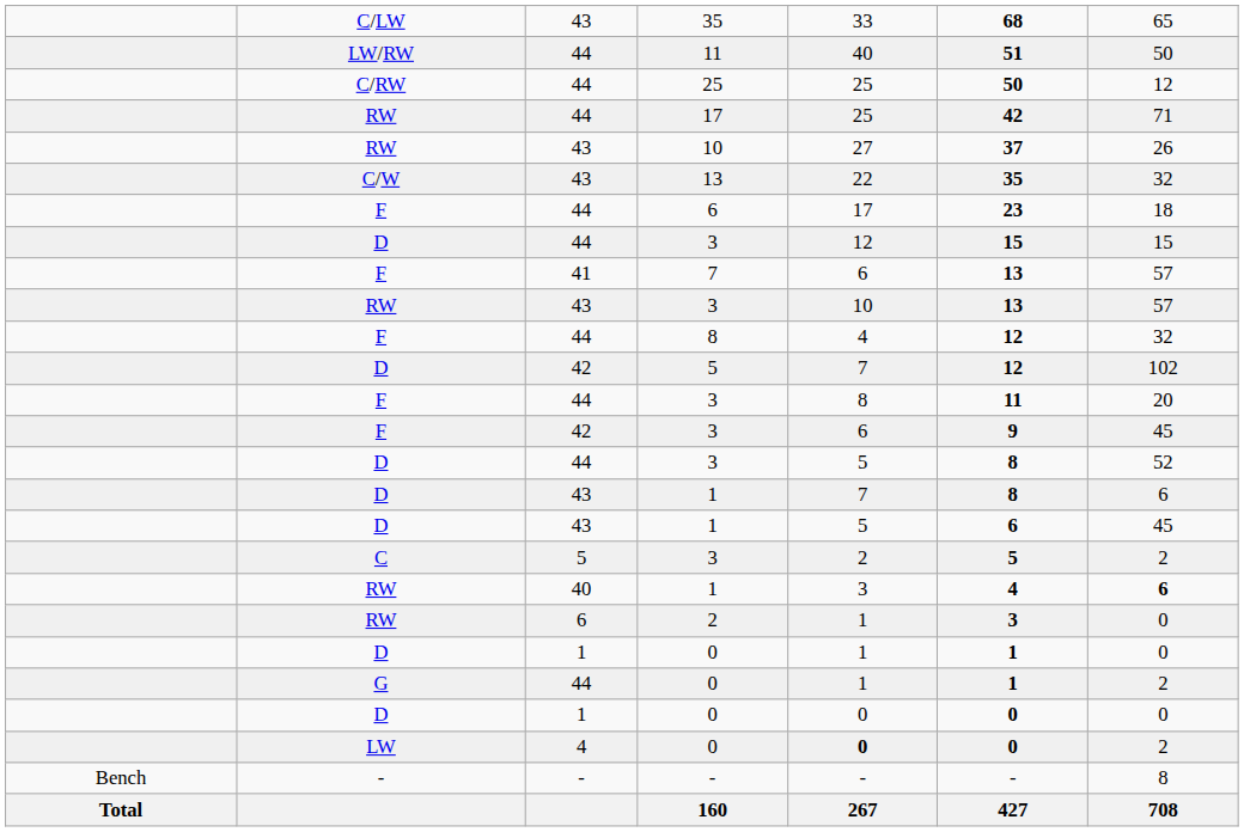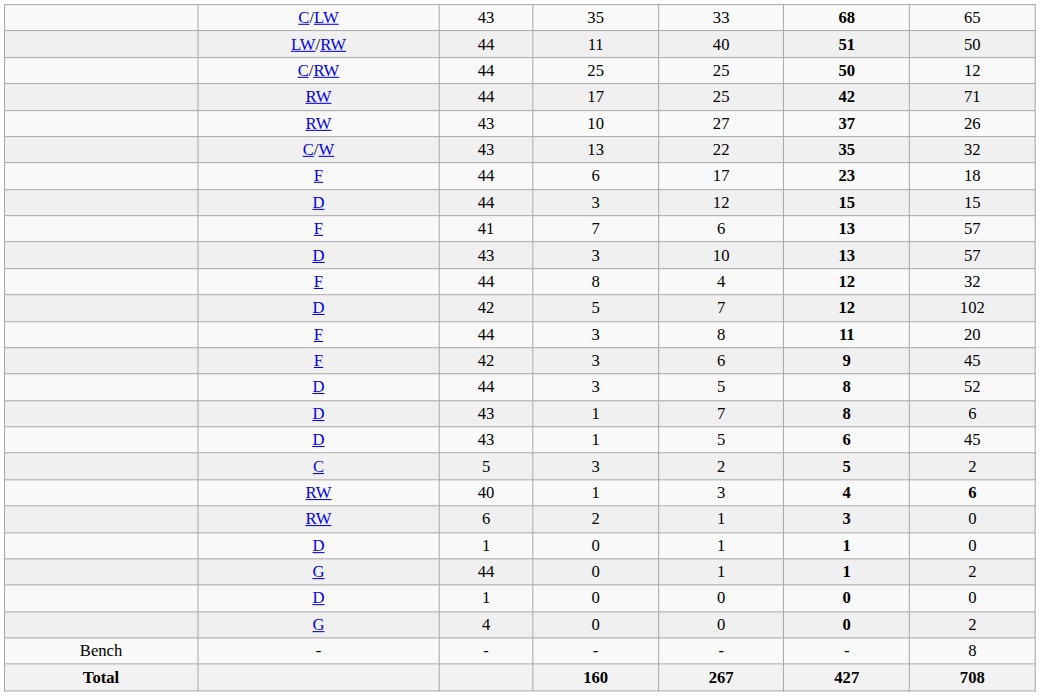 <table class="wikitable sortable" width ="50%">
 <tr align="center">
 </tr>
 <tr align="center" bgcolor="">
 <td></td>
 <td><a href='#'>C</a>/<a href='#'>LW</a></td>
 <td>43</td>
 <td>35</td>
 <td>33</td>
 <td><strong>68</strong></td>
 <td>65</td>
 </tr>
 <tr align="center" bgcolor="f0f0f0">
 <td></td>
 <td><a href='#'>LW</a>/<a href='#'>RW</a></td>
 <td>44</td>
 <td>11</td>
 <td>40</td>
 <td><strong>51</strong></td>
 <td>50</td>
 </tr>
 <tr align="center" bgcolor="">
 <td></td>
 <td><a href='#'>C</a>/<a href='#'>RW</a></td>
 <td>44</td>
 <td>25</td>
 <td>25</td>
 <td><strong>50</strong></td>
 <td>12</td>
 </tr>
 <tr align="center" bgcolor="f0f0f0">
 <td></td>
 <td><a href='#'>RW</a></td>
 <td>44</td>
 <td>17</td>
 <td>25</td>
 <td><strong>42</strong></td>
 <td>71</td>
 </tr>
 <tr align="center" bgcolor="">
 <td></td>
 <td><a href='#'>RW</a></td>
 <td>43</td>
 <td>10</td>
 <td>27</td>
 <td><strong>37</strong></td>
 <td>26</td>
 </tr>
 <tr align="center" bgcolor="f0f0f0">
 <td></td>
 <td><a href='#'>C</a>/<a href='#'>W</a></td>
 <td>43</td>
 <td>13</td>
 <td>22</td>
 <td><strong>35</strong></td>
 <td>32</td>
 </tr>
 <tr align="center" bgcolor="">
 <td></td>
 <td><a href='#'>F</a></td>
 <td>44</td>
 <td>6</td>
 <td>17</td>
 <td><strong>23</strong></td>
 <td>18</td>
 </tr>
 <tr align="center" bgcolor="f0f0f0">
 <td></td>
 <td><a href='#'>D</a></td>
 <td>44</td>
 <td>3</td>
 <td>12</td>
 <td><strong>15</strong></td>
 <td>15</td>
 </tr>
 <tr align="center" bgcolor="">
 <td></td>
 <td><a href='#'>F</a></td>
 <td>41</td>
 <td>7</td>
 <td>6</td>
 <td><strong>13</strong></td>
 <td>57</td>
 </tr>
 <tr align="center" bgcolor="f0f0f0">
 <td></td>
-<td><a href='#'>RW</a></td>
+<td><a href='#'>D</a></td>
 <td>43</td>
 <td>3</td>
 <td>10</td>
 <td><strong>13</strong></td>
 <td>57</td>
 </tr>
 <tr align="center" bgcolor="">
 <td></td>
 <td><a href='#'>F</a></td>
 <td>44</td>
 <td>8</td>
 <td>4</td>
 <td><strong>12</strong></td>
 <td>32</td>
 </tr>
 <tr align="center" bgcolor="f0f0f0">
 <td></td>
 <td><a href='#'>D</a></td>
 <td>42</td>
 <td>5</td>
 <td>7</td>
 <td><strong>12</strong></td>
 <td>102</td>
 </tr>
 <tr align="center" bgcolor="">
 <td></td>
 <td><a href='#'>F</a></td>
 <td>44</td>
 <td>3</td>
 <td>8</td>
 <td><strong>11</strong></td>
 <td>20</td>
 </tr>
 <tr align="center" bgcolor="f0f0f0">
 <td></td>
 <td><a href='#'>F</a></td>
 <td>42</td>
 <td>3</td>
 <td>6</td>
 <td><strong>9</strong></td>
 <td>45</td>
 </tr>
 <tr align="center" bgcolor="">
 <td></td>
 <td><a href='#'>D</a></td>
 <td>44</td>
 <td>3</td>
 <td>5</td>
 <td><strong>8</strong></td>
 <td>52</td>
 </tr>
 <tr align="center" bgcolor="f0f0f0">
 <td></td>
 <td><a href='#'>D</a></td>
 <td>43</td>
 <td>1</td>
 <td>7</td>
 <td><strong>8</strong></td>
 <td>6</td>
 </tr>
 <tr align="center" bgcolor="">
 <td></td>
 <td><a href='#'>D</a></td>
 <td>43</td>
 <td>1</td>
 <td>5</td>
 <td><strong>6</strong></td>
 <td>45</td>
 </tr>
 <tr align="center" bgcolor="f0f0f0">
 <td></td>
 <td><a href='#'>C</a></td>
 <td>5</td>
 <td>3</td>
 <td>2</td>
 <td><strong>5</strong></td>
 <td>2</td>
 </tr>
 <tr align="center" bgcolor="">
 <td></td>
 <td><a href='#'>RW</a></td>
 <td>40</td>
 <td>1</td>
 <td>3</td>
 <td><strong>4</strong></td>
 <td><strong>6</strong></td>
 </tr>
 <tr align="center" bgcolor="f0f0f0">
 <td></td>
 <td><a href='#'>RW</a></td>
 <td>6</td>
 <td>2</td>
 <td>1</td>
 <td><strong>3</strong></td>
 <td>0</td>
 </tr>
 <tr align="center" bgcolor="">
 <td></td>
 <td><a href='#'>D</a></td>
 <td>1</td>
 <td>0</td>
 <td>1</td>
 <td><strong>1</strong></td>
 <td>0</td>
 </tr>
 <tr align="center" bgcolor="f0f0f0">
 <td></td>
 <td><a href='#'>G</a></td>
 <td>44</td>
 <td>0</td>
 <td>1</td>
 <td><strong>1</strong></td>
 <td>2</td>
 </tr>
 <tr align="center" bgcolor="">
 <td></td>
 <td><a href='#'>D</a></td>
 <td>1</td>
 <td>0</td>
 <td>0</td>
 <td><strong>0</strong></td>
 <td>0</td>
 </tr>
 <tr align="center" bgcolor="f0f0f0">
 <td></td>
-<td><a href='#'>LW</a></td>
+<td><a href='#'>G</a></td>
 <td>4</td>
 <td>0</td>
-<td><strong>0</strong></td>
+<td>0</td>
 <td><strong>0</strong></td>
 <td>2</td>
 </tr>
 <tr align="center" bgcolor="">
 <td>Bench</td>
 <td>-</td>
 <td>-</td>
 <td>-</td>
 <td>-</td>
 <td>-</td>
 <td>8</td>
 </tr>
 <tr>
 <th>Total</th>
 <th></th>
 <th></th>
 <th>160</th>
 <th>267</th>
 <th>427</th>
 <th>708</th>
 </tr>
 </table>
